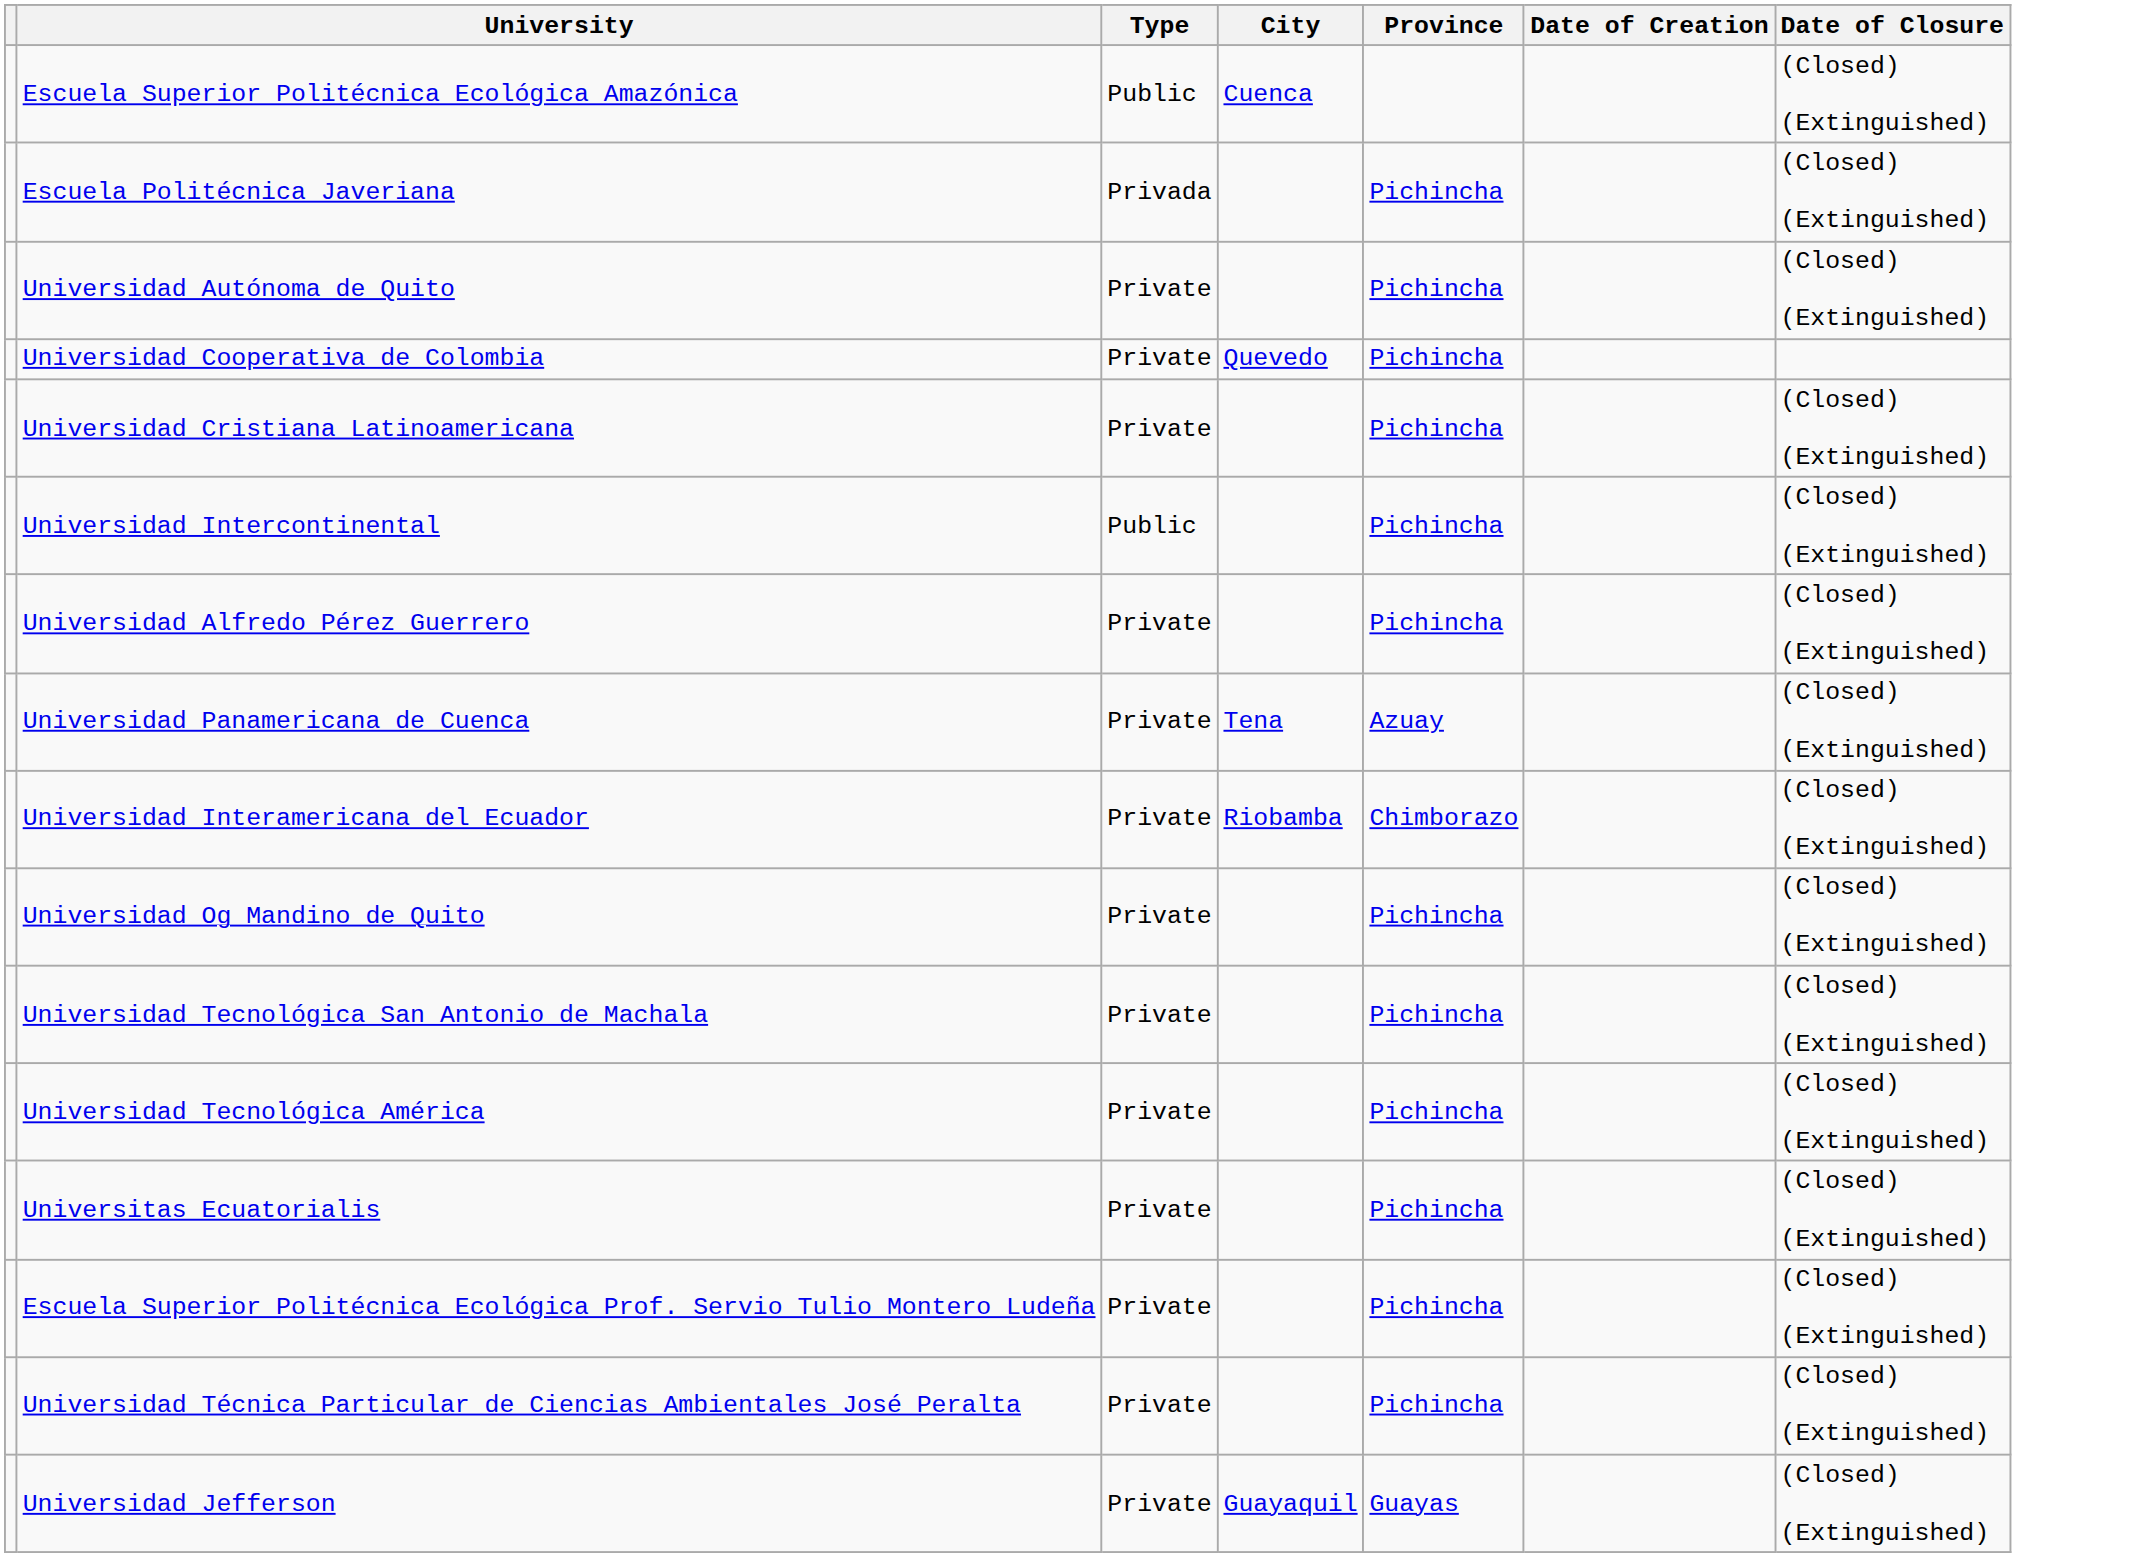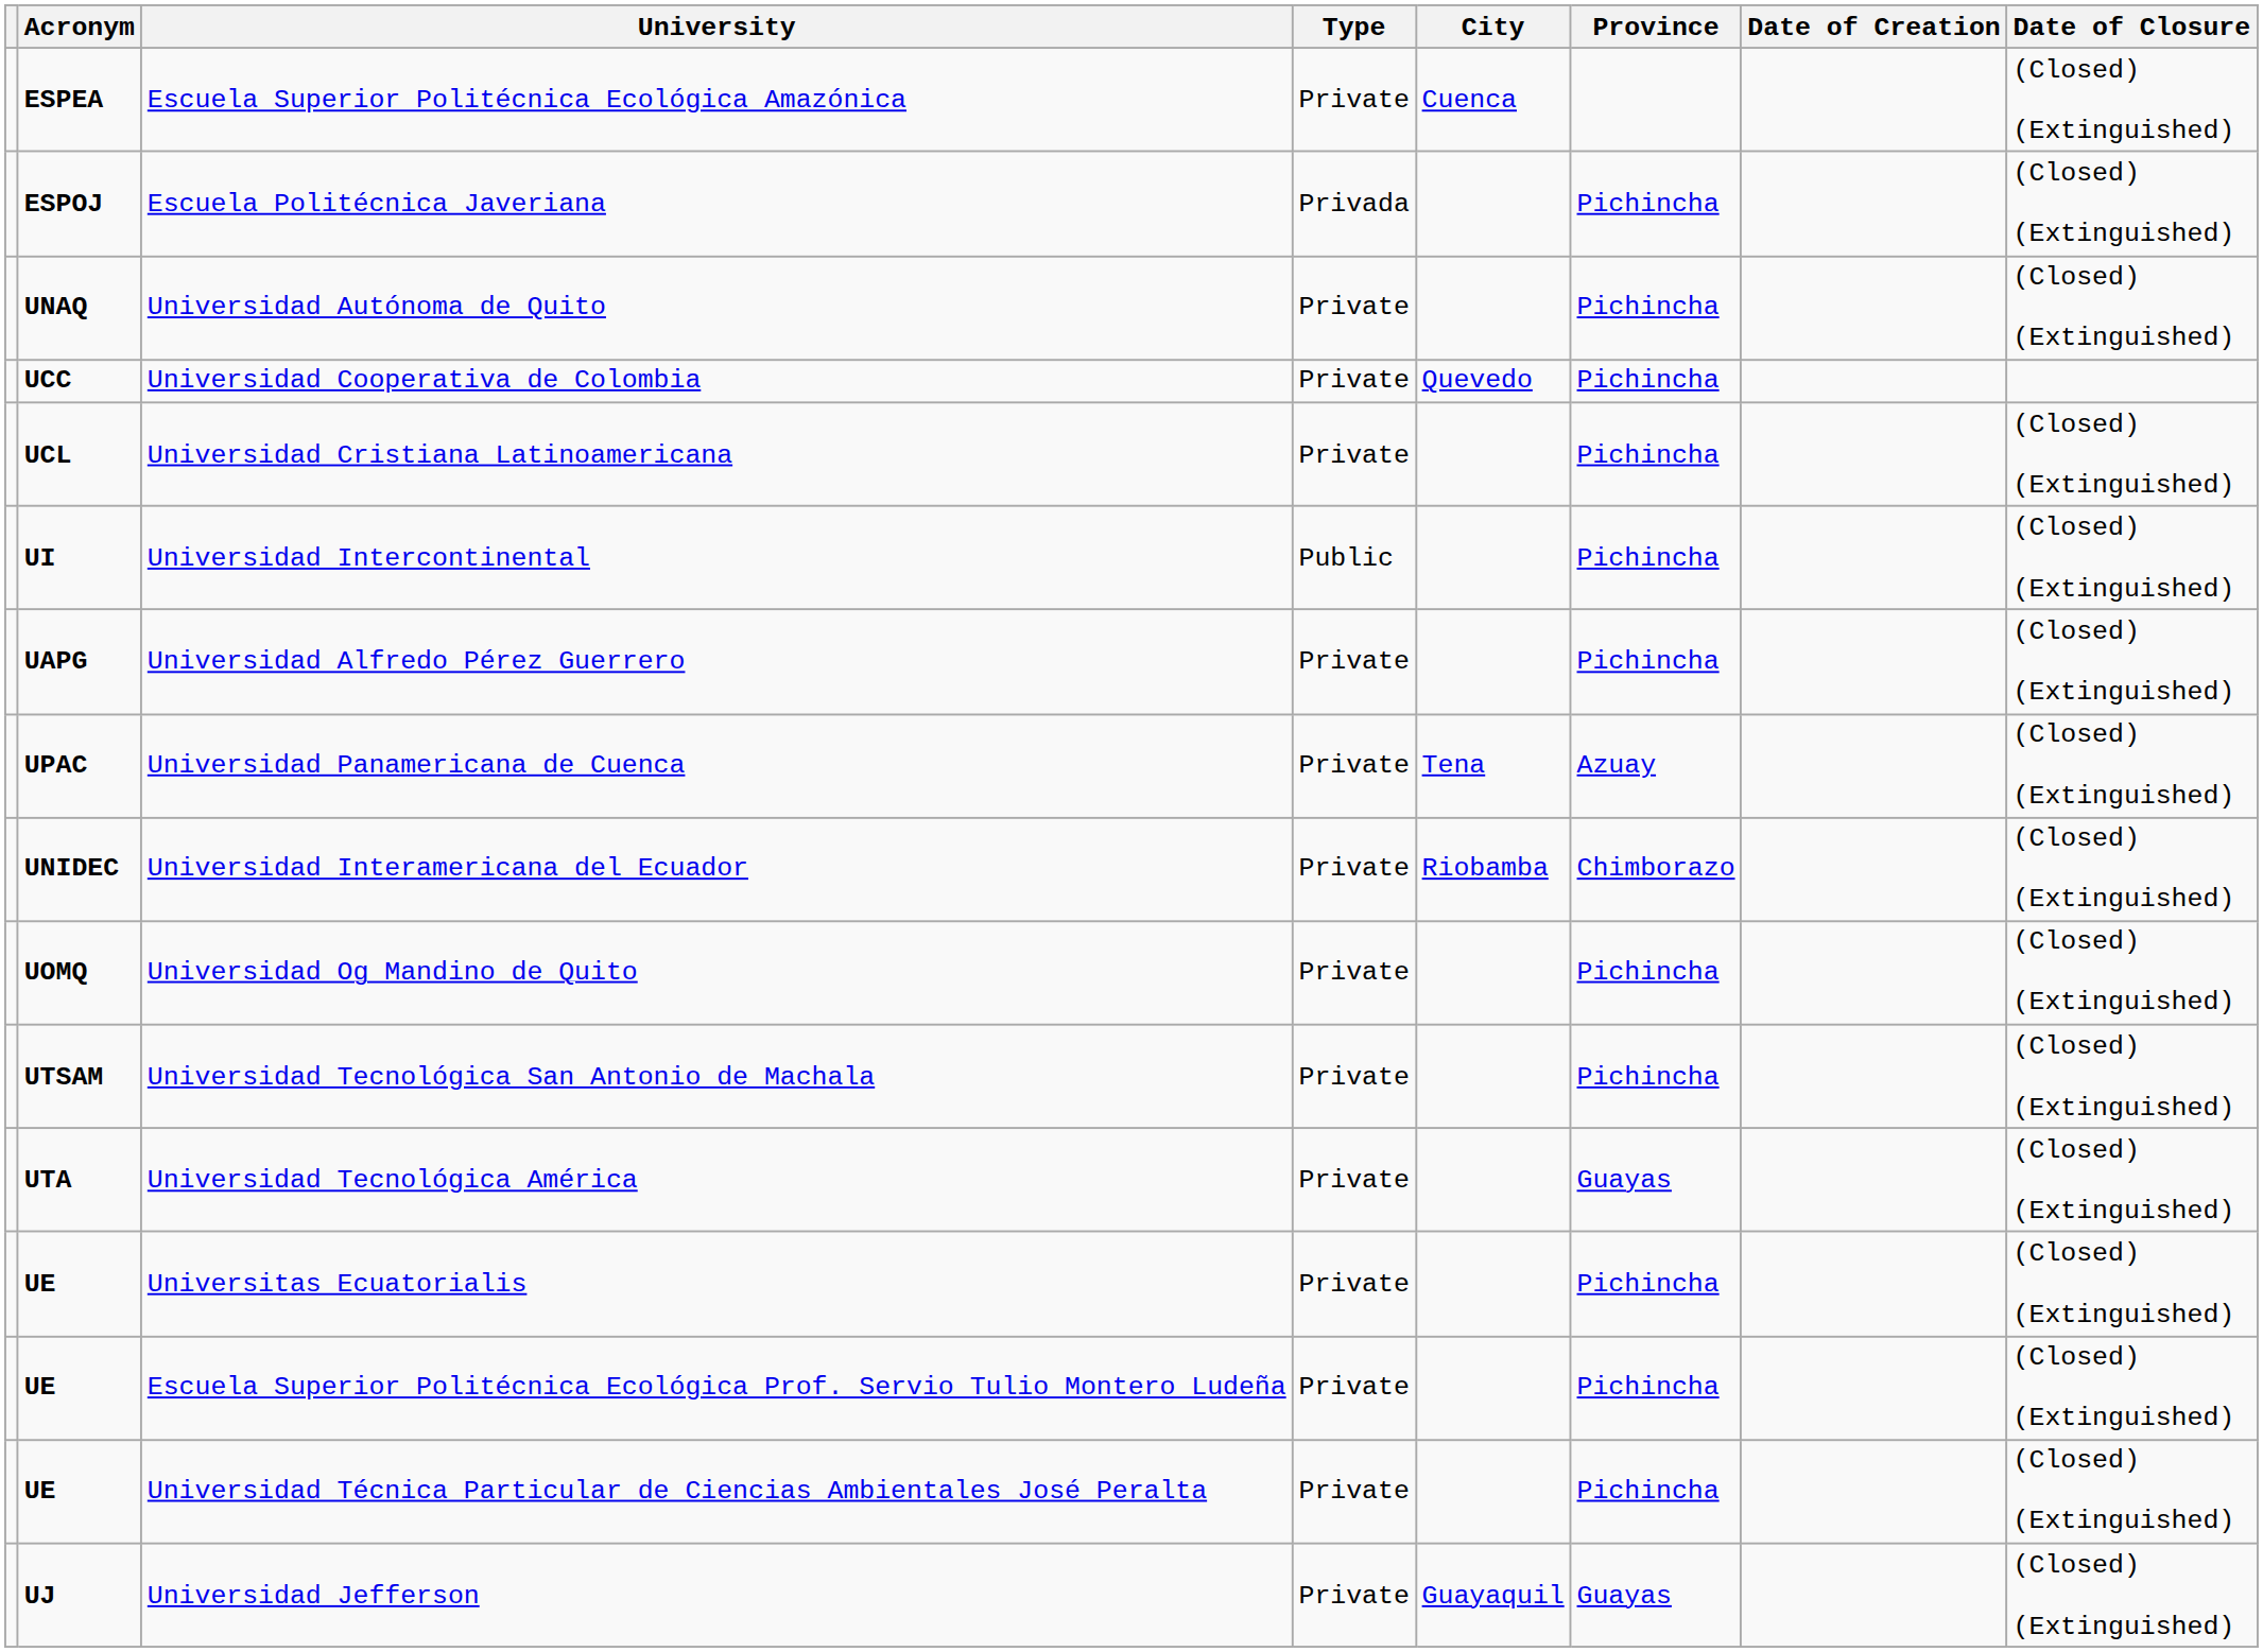 <table class="wikitable sortable">
 <tr>
 <th></th>
+<th>Acronym</th>
 <th>University</th>
 <th>Type</th>
 <th>City</th>
 <th>Province</th>
 <th>Date of Creation</th>
 <th>Date of Closure</th>
 </tr>
 <tr>
 <td></td>
+<td><strong>ESPEA</strong></td>
 <td><a href='#'>Escuela Superior Politécnica Ecológica Amazónica</a></td>
-<td>Public</td>
+<td>Private</td>
 <td><a href='#'>Cuenca</a></td>
 <td></td>
 <td></td>
 <td> (Closed)<br><br> (Extinguished)</td>
 </tr>
 <tr>
 <td></td>
+<td><strong>ESPOJ</strong></td>
 <td><a href='#'>Escuela Politécnica Javeriana</a></td>
 <td>Privada</td>
 <td></td>
 <td> <a href='#'>Pichincha</a></td>
 <td></td>
 <td> (Closed)<br><br> (Extinguished)</td>
 </tr>
 <tr>
 <td></td>
+<td><strong>UNAQ</strong></td>
 <td><a href='#'>Universidad Autónoma de Quito</a></td>
 <td>Private</td>
 <td></td>
 <td> <a href='#'>Pichincha</a></td>
 <td></td>
 <td> (Closed)<br><br> (Extinguished)</td>
 </tr>
 <tr>
 <td></td>
+<td><strong>UCC</strong></td>
 <td><a href='#'>Universidad Cooperativa de Colombia</a></td>
 <td>Private</td>
 <td><a href='#'>Quevedo</a></td>
 <td> <a href='#'>Pichincha</a></td>
 <td></td>
 <td></td>
 </tr>
 <tr>
 <td></td>
+<td><strong>UCL</strong></td>
 <td><a href='#'>Universidad Cristiana Latinoamericana</a></td>
 <td>Private</td>
 <td></td>
 <td> <a href='#'>Pichincha</a></td>
 <td></td>
 <td> (Closed)<br><br> (Extinguished)</td>
 </tr>
 <tr>
 <td></td>
+<td><strong>UI</strong></td>
 <td><a href='#'>Universidad Intercontinental</a></td>
 <td>Public</td>
 <td></td>
 <td> <a href='#'>Pichincha</a></td>
 <td></td>
 <td> (Closed)<br><br> (Extinguished)</td>
 </tr>
 <tr>
 <td></td>
+<td><strong>UAPG</strong></td>
 <td><a href='#'>Universidad Alfredo Pérez Guerrero</a></td>
 <td>Private</td>
 <td></td>
 <td> <a href='#'>Pichincha</a></td>
 <td></td>
 <td> (Closed)<br><br> (Extinguished)</td>
 </tr>
 <tr>
 <td></td>
+<td><strong>UPAC</strong></td>
 <td><a href='#'>Universidad Panamericana de Cuenca</a></td>
 <td>Private</td>
 <td> <a href='#'>Tena</a></td>
 <td> <a href='#'>Azuay</a></td>
 <td></td>
 <td> (Closed)<br><br> (Extinguished)</td>
 </tr>
 <tr>
 <td></td>
+<td><strong>UNIDEC</strong></td>
 <td><a href='#'>Universidad Interamericana del Ecuador</a></td>
 <td>Private</td>
 <td><a href='#'>Riobamba</a></td>
 <td> <a href='#'>Chimborazo</a></td>
 <td></td>
 <td> (Closed)<br><br> (Extinguished)</td>
 </tr>
 <tr>
 <td></td>
+<td><strong>UOMQ</strong></td>
 <td><a href='#'>Universidad Og Mandino de Quito</a></td>
 <td>Private</td>
 <td></td>
 <td> <a href='#'>Pichincha</a></td>
 <td></td>
 <td> (Closed)<br><br> (Extinguished)</td>
 </tr>
 <tr>
 <td></td>
+<td><strong>UTSAM</strong></td>
 <td><a href='#'>Universidad Tecnológica San Antonio de Machala</a></td>
 <td>Private</td>
 <td></td>
 <td> <a href='#'>Pichincha</a></td>
 <td></td>
 <td> (Closed)<br><br> (Extinguished)</td>
 </tr>
 <tr>
 <td></td>
+<td><strong>UTA</strong></td>
 <td><a href='#'>Universidad Tecnológica América</a></td>
 <td>Private</td>
 <td></td>
-<td> <a href='#'>Pichincha</a></td>
+<td> <a href='#'>Guayas</a></td>
 <td></td>
 <td> (Closed)<br><br> (Extinguished)</td>
 </tr>
 <tr>
 <td></td>
+<td><strong>UE</strong></td>
 <td><a href='#'>Universitas Ecuatorialis</a></td>
 <td>Private</td>
 <td></td>
 <td> <a href='#'>Pichincha</a></td>
 <td></td>
 <td> (Closed)<br><br> (Extinguished)</td>
 </tr>
 <tr>
 <td></td>
+<td><strong>UE</strong></td>
 <td><a href='#'>Escuela Superior Politécnica Ecológica Prof. Servio Tulio Montero Ludeña</a></td>
 <td>Private</td>
 <td></td>
 <td> <a href='#'>Pichincha</a></td>
 <td></td>
 <td> (Closed)<br><br> (Extinguished)</td>
 </tr>
 <tr>
 <td></td>
+<td><strong>UE</strong></td>
 <td><a href='#'>Universidad Técnica Particular de Ciencias Ambientales José Peralta</a></td>
 <td>Private</td>
 <td></td>
 <td> <a href='#'>Pichincha</a></td>
 <td></td>
 <td> (Closed)<br><br> (Extinguished)</td>
 </tr>
 <tr>
 <td></td>
+<td><strong>UJ</strong></td>
 <td><a href='#'>Universidad Jefferson</a></td>
 <td>Private</td>
 <td><a href='#'>Guayaquil</a></td>
 <td> <a href='#'>Guayas</a></td>
 <td></td>
 <td> (Closed)<br><br> (Extinguished)</td>
 </tr>
 </table>
